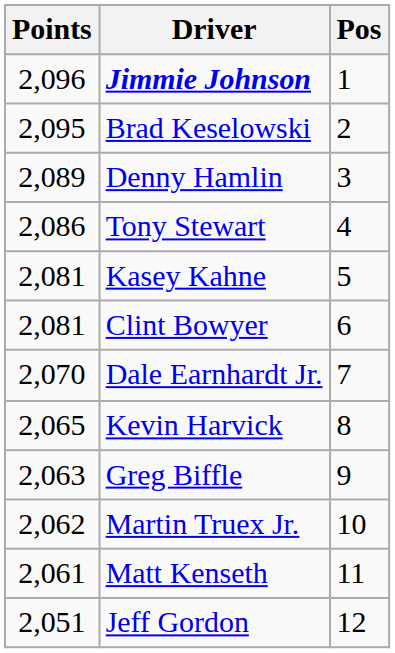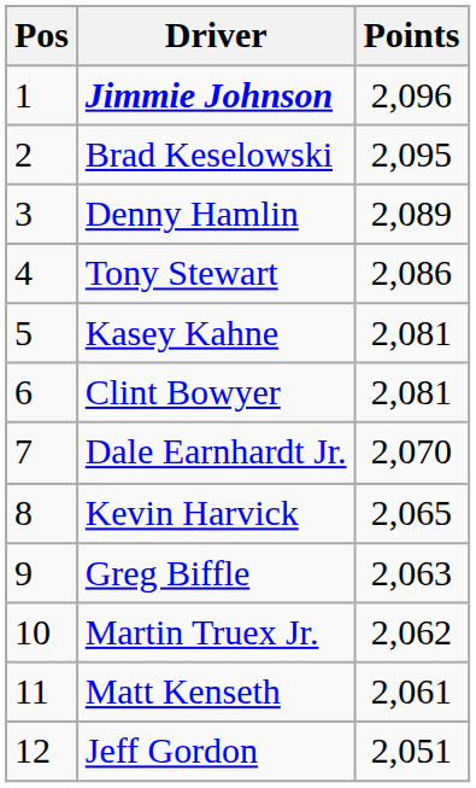 <table class="sortable wikitable " style="font-size: 95%;">
 <tr>
+<th>Pos</th>
+<th>Driver</th>
 <th>Points</th>
-<th>Driver</th>
-<th>Pos</th>
 </tr>
 <tr>
+<td>1</td>
+<td><strong><em><a href='#'>Jimmie Johnson</a></em></strong></td>
 <td style="text-align:center;">2,096</td>
-<td><strong><em><a href='#'>Jimmie Johnson</a></em></strong></td>
-<td>1</td>
 </tr>
 <tr>
+<td>2</td>
+<td><a href='#'>Brad Keselowski</a></td>
 <td style="text-align:center;">2,095</td>
-<td><a href='#'>Brad Keselowski</a></td>
-<td>2</td>
 </tr>
 <tr>
+<td>3</td>
+<td><a href='#'>Denny Hamlin</a></td>
 <td style="text-align:center;">2,089</td>
-<td><a href='#'>Denny Hamlin</a></td>
-<td>3</td>
 </tr>
 <tr>
+<td>4</td>
+<td><a href='#'>Tony Stewart</a></td>
 <td style="text-align:center;">2,086</td>
-<td><a href='#'>Tony Stewart</a></td>
-<td>4</td>
 </tr>
 <tr>
+<td>5</td>
+<td><a href='#'>Kasey Kahne</a></td>
 <td style="text-align:center;">2,081</td>
-<td><a href='#'>Kasey Kahne</a></td>
-<td>5</td>
 </tr>
 <tr>
+<td>6</td>
+<td><a href='#'>Clint Bowyer</a></td>
 <td style="text-align:center;">2,081</td>
-<td><a href='#'>Clint Bowyer</a></td>
-<td>6</td>
 </tr>
 <tr>
+<td>7</td>
+<td><a href='#'>Dale Earnhardt Jr.</a></td>
 <td style="text-align:center;">2,070</td>
-<td><a href='#'>Dale Earnhardt Jr.</a></td>
-<td>7</td>
 </tr>
 <tr>
+<td>8</td>
+<td><a href='#'>Kevin Harvick</a></td>
 <td style="text-align:center;">2,065</td>
-<td><a href='#'>Kevin Harvick</a></td>
-<td>8</td>
 </tr>
 <tr>
+<td>9</td>
+<td><a href='#'>Greg Biffle</a></td>
 <td style="text-align:center;">2,063</td>
-<td><a href='#'>Greg Biffle</a></td>
-<td>9</td>
 </tr>
 <tr>
+<td>10</td>
+<td><a href='#'>Martin Truex Jr.</a></td>
 <td style="text-align:center;">2,062</td>
-<td><a href='#'>Martin Truex Jr.</a></td>
-<td>10</td>
 </tr>
 <tr>
+<td>11</td>
+<td><a href='#'>Matt Kenseth</a></td>
 <td style="text-align:center;">2,061</td>
-<td><a href='#'>Matt Kenseth</a></td>
-<td>11</td>
 </tr>
 <tr>
+<td>12</td>
+<td><a href='#'>Jeff Gordon</a></td>
 <td style="text-align:center;">2,051</td>
-<td><a href='#'>Jeff Gordon</a></td>
-<td>12</td>
 </tr>
 </table>
